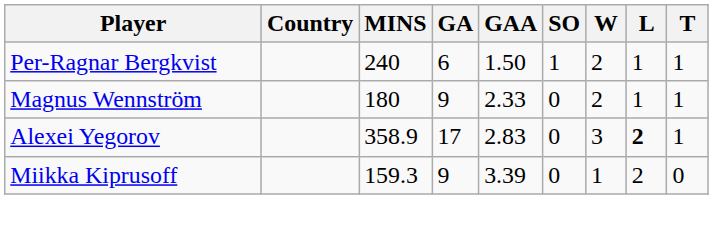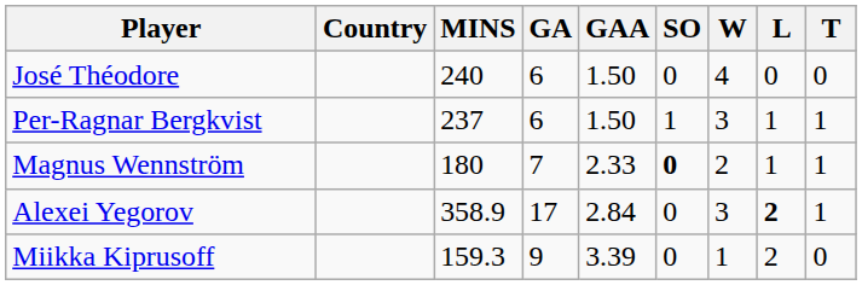 <table class="wikitable">
 <tr>
 <th width=165>Player</th>
 <th>Country</th>
 <th width=20>MINS</th>
 <th width=20>GA</th>
 <th width=20>GAA</th>
 <th width=20>SO</th>
 <th width=20>W</th>
 <th width=20>L</th>
 <th width=20>T</th>
 </tr>
 <tr>
-<td><a href='#'>Per-Ragnar Bergkvist</a></td>
+<td><a href='#'>José Théodore</a></td>
 <td></td>
 <td>240</td>
 <td>6</td>
 <td>1.50</td>
+<td>0</td>
+<td>4</td>
+<td>0</td>
+<td>0</td>
+</tr>
+<tr>
+<td><a href='#'>Per-Ragnar Bergkvist</a></td>
+<td></td>
+<td>237</td>
+<td>6</td>
+<td>1.50</td>
 <td>1</td>
-<td>2</td>
+<td>3</td>
 <td>1</td>
 <td>1</td>
 </tr>
 <tr>
 <td><a href='#'>Magnus Wennström</a></td>
 <td></td>
 <td>180</td>
-<td>9</td>
+<td>7</td>
 <td>2.33</td>
-<td>0</td>
+<td><strong>0</strong></td>
 <td>2</td>
 <td>1</td>
 <td>1</td>
 </tr>
 <tr>
 <td><a href='#'>Alexei Yegorov</a></td>
 <td></td>
 <td>358.9</td>
 <td>17</td>
-<td>2.83</td>
+<td>2.84</td>
 <td>0</td>
 <td>3</td>
 <td><strong>2</strong></td>
 <td>1</td>
 </tr>
 <tr>
 <td><a href='#'>Miikka Kiprusoff</a></td>
 <td></td>
 <td>159.3</td>
 <td>9</td>
 <td>3.39</td>
 <td>0</td>
 <td>1</td>
 <td>2</td>
 <td>0</td>
 </tr>
 </table>
